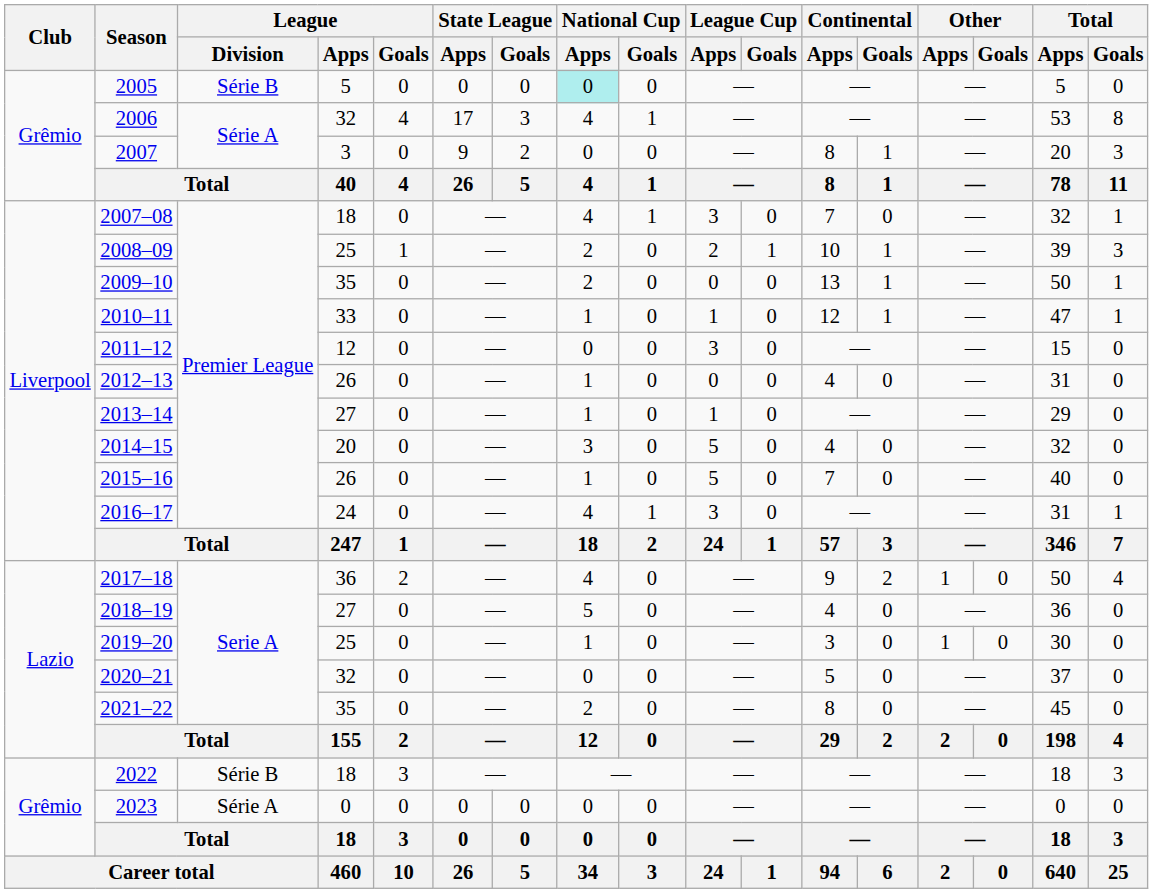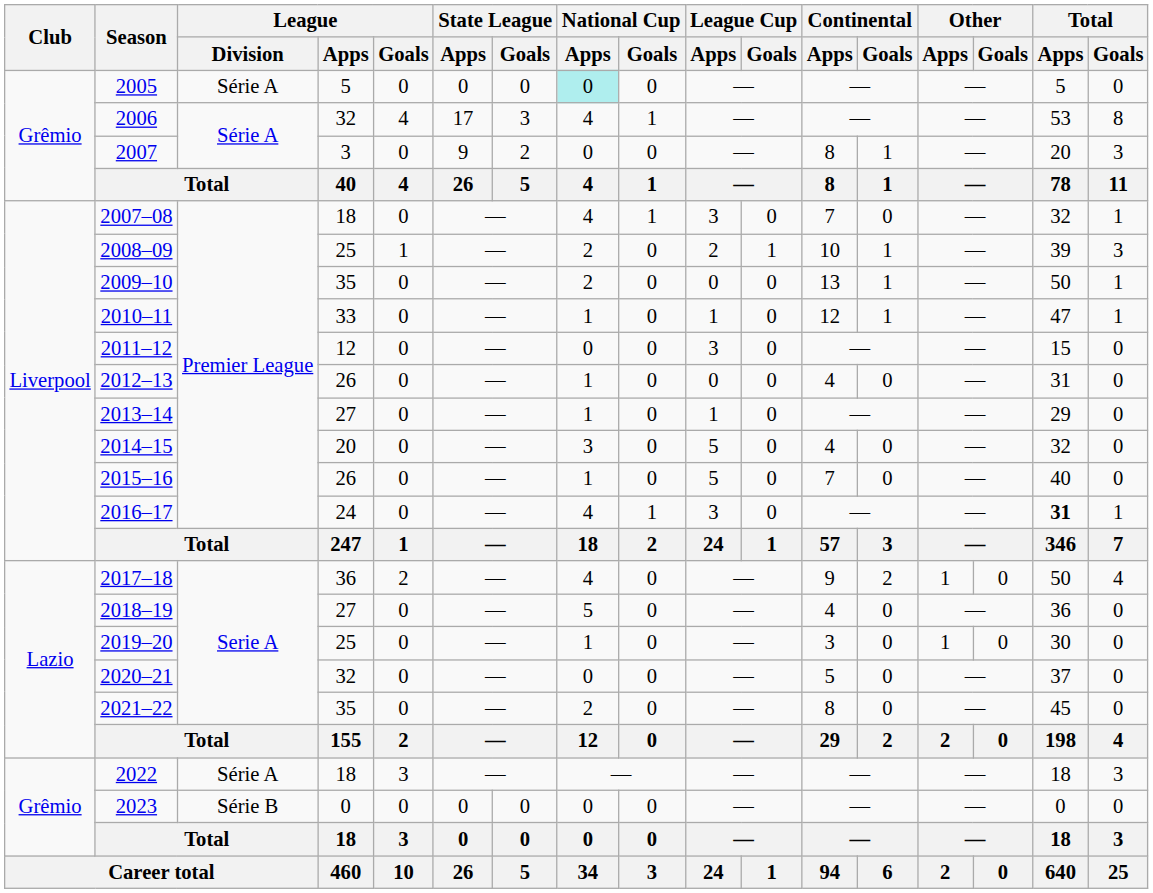 <table class="wikitable" style="text-align:center">
 <tr>
 <th rowspan="2">Club</th>
 <th rowspan="2">Season</th>
 <th colspan="3">League</th>
 <th colspan="2">State League</th>
 <th colspan="2">National Cup</th>
 <th colspan="2">League Cup</th>
 <th colspan="2">Continental</th>
 <th colspan="2">Other</th>
 <th colspan="2">Total</th>
 </tr>
 <tr>
 <th>Division</th>
 <th>Apps</th>
 <th>Goals</th>
 <th>Apps</th>
 <th>Goals</th>
 <th>Apps</th>
 <th>Goals</th>
 <th>Apps</th>
 <th>Goals</th>
 <th>Apps</th>
 <th>Goals</th>
 <th>Apps</th>
 <th>Goals</th>
 <th>Apps</th>
 <th>Goals</th>
 </tr>
 <tr>
 <td rowspan="4"><a href='#'>Grêmio</a></td>
 <td><a href='#'>2005</a></td>
-<td><a href='#'>Série B</a></td>
+<td>Série A</td>
 <td>5</td>
 <td>0</td>
 <td>0</td>
 <td>0</td>
 <td style="background: paleturquoise;">0</td>
 <td>0</td>
 <td colspan="2">—</td>
 <td colspan="2">—</td>
 <td colspan="2">—</td>
 <td>5</td>
 <td>0</td>
 </tr>
 <tr>
 <td><a href='#'>2006</a></td>
 <td rowspan="2"><a href='#'>Série A</a></td>
 <td>32</td>
 <td>4</td>
 <td>17</td>
 <td>3</td>
 <td>4</td>
 <td>1</td>
 <td colspan="2">—</td>
 <td colspan="2">—</td>
 <td colspan="2">—</td>
 <td>53</td>
 <td>8</td>
 </tr>
 <tr>
 <td><a href='#'>2007</a></td>
 <td>3</td>
 <td>0</td>
 <td>9</td>
 <td>2</td>
 <td>0</td>
 <td>0</td>
 <td colspan="2">—</td>
 <td>8</td>
 <td>1</td>
 <td colspan="2">—</td>
 <td>20</td>
 <td>3</td>
 </tr>
 <tr>
 <th colspan="2">Total</th>
 <th>40</th>
 <th>4</th>
 <th>26</th>
 <th>5</th>
 <th>4</th>
 <th>1</th>
 <th colspan="2">—</th>
 <th>8</th>
 <th>1</th>
 <th colspan="2">—</th>
 <th>78</th>
 <th>11</th>
 </tr>
 <tr>
 <td rowspan="11"><a href='#'>Liverpool</a></td>
 <td><a href='#'>2007–08</a></td>
 <td rowspan="10"><a href='#'>Premier League</a></td>
 <td>18</td>
 <td>0</td>
 <td colspan="2">—</td>
 <td>4</td>
 <td>1</td>
 <td>3</td>
 <td>0</td>
 <td>7</td>
 <td>0</td>
 <td colspan="2">—</td>
 <td>32</td>
 <td>1</td>
 </tr>
 <tr>
 <td><a href='#'>2008–09</a></td>
 <td>25</td>
 <td>1</td>
 <td colspan="2">—</td>
 <td>2</td>
 <td>0</td>
 <td>2</td>
 <td>1</td>
 <td>10</td>
 <td>1</td>
 <td colspan="2">—</td>
 <td>39</td>
 <td>3</td>
 </tr>
 <tr>
 <td><a href='#'>2009–10</a></td>
 <td>35</td>
 <td>0</td>
 <td colspan="2">—</td>
 <td>2</td>
 <td>0</td>
 <td>0</td>
 <td>0</td>
 <td>13</td>
 <td>1</td>
 <td colspan="2">—</td>
 <td>50</td>
 <td>1</td>
 </tr>
 <tr>
 <td><a href='#'>2010–11</a></td>
 <td>33</td>
 <td>0</td>
 <td colspan="2">—</td>
 <td>1</td>
 <td>0</td>
 <td>1</td>
 <td>0</td>
 <td>12</td>
 <td>1</td>
 <td colspan="2">—</td>
 <td>47</td>
 <td>1</td>
 </tr>
 <tr>
 <td><a href='#'>2011–12</a></td>
 <td>12</td>
 <td>0</td>
 <td colspan="2">—</td>
 <td>0</td>
 <td>0</td>
 <td>3</td>
 <td>0</td>
 <td colspan="2">—</td>
 <td colspan="2">—</td>
 <td>15</td>
 <td>0</td>
 </tr>
 <tr>
 <td><a href='#'>2012–13</a></td>
 <td>26</td>
 <td>0</td>
 <td colspan="2">—</td>
 <td>1</td>
 <td>0</td>
 <td>0</td>
 <td>0</td>
 <td>4</td>
 <td>0</td>
 <td colspan="2">—</td>
 <td>31</td>
 <td>0</td>
 </tr>
 <tr>
 <td><a href='#'>2013–14</a></td>
 <td>27</td>
 <td>0</td>
 <td colspan="2">—</td>
 <td>1</td>
 <td>0</td>
 <td>1</td>
 <td>0</td>
 <td colspan="2">—</td>
 <td colspan="2">—</td>
 <td>29</td>
 <td>0</td>
 </tr>
 <tr>
 <td><a href='#'>2014–15</a></td>
 <td>20</td>
 <td>0</td>
 <td colspan="2">—</td>
 <td>3</td>
 <td>0</td>
 <td>5</td>
 <td>0</td>
 <td>4</td>
 <td>0</td>
 <td colspan="2">—</td>
 <td>32</td>
 <td>0</td>
 </tr>
 <tr>
 <td><a href='#'>2015–16</a></td>
 <td>26</td>
 <td>0</td>
 <td colspan="2">—</td>
 <td>1</td>
 <td>0</td>
 <td>5</td>
 <td>0</td>
 <td>7</td>
 <td>0</td>
 <td colspan="2">—</td>
 <td>40</td>
 <td>0</td>
 </tr>
 <tr>
 <td><a href='#'>2016–17</a></td>
 <td>24</td>
 <td>0</td>
 <td colspan="2">—</td>
 <td>4</td>
 <td>1</td>
 <td>3</td>
 <td>0</td>
 <td colspan="2">—</td>
 <td colspan="2">—</td>
-<td>31</td>
+<td><strong>31</strong></td>
 <td>1</td>
 </tr>
 <tr>
 <th colspan="2">Total</th>
 <th>247</th>
 <th>1</th>
 <th colspan="2">—</th>
 <th>18</th>
 <th>2</th>
 <th>24</th>
 <th>1</th>
 <th>57</th>
 <th>3</th>
 <th colspan="2">—</th>
 <th>346</th>
 <th>7</th>
 </tr>
 <tr>
 <td rowspan="6"><a href='#'>Lazio</a></td>
 <td><a href='#'>2017–18</a></td>
 <td rowspan="5"><a href='#'>Serie A</a></td>
 <td>36</td>
 <td>2</td>
 <td colspan="2">—</td>
 <td>4</td>
 <td>0</td>
 <td colspan="2">—</td>
 <td>9</td>
 <td>2</td>
 <td>1</td>
 <td>0</td>
 <td>50</td>
 <td>4</td>
 </tr>
 <tr>
 <td><a href='#'>2018–19</a></td>
 <td>27</td>
 <td>0</td>
 <td colspan="2">—</td>
 <td>5</td>
 <td>0</td>
 <td colspan="2">—</td>
 <td>4</td>
 <td>0</td>
 <td colspan="2">—</td>
 <td>36</td>
 <td>0</td>
 </tr>
 <tr>
 <td><a href='#'>2019–20</a></td>
 <td>25</td>
 <td>0</td>
 <td colspan="2">—</td>
 <td>1</td>
 <td>0</td>
 <td colspan="2">—</td>
 <td>3</td>
 <td>0</td>
 <td>1</td>
 <td>0</td>
 <td>30</td>
 <td>0</td>
 </tr>
 <tr>
 <td><a href='#'>2020–21</a></td>
 <td>32</td>
 <td>0</td>
 <td colspan="2">—</td>
 <td>0</td>
 <td>0</td>
 <td colspan="2">—</td>
 <td>5</td>
 <td>0</td>
 <td colspan="2">—</td>
 <td>37</td>
 <td>0</td>
 </tr>
 <tr>
 <td><a href='#'>2021–22</a></td>
 <td>35</td>
 <td>0</td>
 <td colspan="2">—</td>
 <td>2</td>
 <td>0</td>
 <td colspan="2">—</td>
 <td>8</td>
 <td>0</td>
 <td colspan="2">—</td>
 <td>45</td>
 <td>0</td>
 </tr>
 <tr>
 <th colspan="2">Total</th>
 <th>155</th>
 <th>2</th>
 <th colspan="2">—</th>
 <th>12</th>
 <th>0</th>
 <th colspan="2">—</th>
 <th>29</th>
 <th>2</th>
 <th>2</th>
 <th>0</th>
 <th>198</th>
 <th>4</th>
 </tr>
 <tr>
 <td rowspan="3"><a href='#'>Grêmio</a></td>
 <td><a href='#'>2022</a></td>
-<td>Série B</td>
+<td>Série A</td>
 <td>18</td>
 <td>3</td>
 <td colspan="2">—</td>
 <td colspan="2">—</td>
 <td colspan="2">—</td>
 <td colspan="2">—</td>
 <td colspan="2">—</td>
 <td>18</td>
 <td>3</td>
 </tr>
 <tr>
 <td><a href='#'>2023</a></td>
-<td>Série A</td>
+<td>Série B</td>
 <td>0</td>
 <td>0</td>
 <td>0</td>
 <td>0</td>
 <td>0</td>
 <td>0</td>
 <td colspan="2">—</td>
 <td colspan="2">—</td>
 <td colspan="2">—</td>
 <td>0</td>
 <td>0</td>
 </tr>
 <tr>
 <th colspan="2">Total</th>
 <th>18</th>
 <th>3</th>
 <th>0</th>
 <th>0</th>
 <th>0</th>
 <th>0</th>
 <th colspan="2">—</th>
 <th colspan="2">—</th>
 <th colspan="2">—</th>
 <th>18</th>
 <th>3</th>
 </tr>
 <tr>
 <th colspan="3">Career total</th>
 <th>460</th>
 <th>10</th>
 <th>26</th>
 <th>5</th>
 <th>34</th>
 <th>3</th>
 <th>24</th>
 <th>1</th>
 <th>94</th>
 <th>6</th>
 <th>2</th>
 <th>0</th>
 <th>640</th>
 <th>25</th>
 </tr>
 </table>
